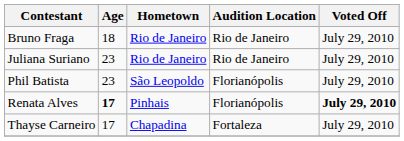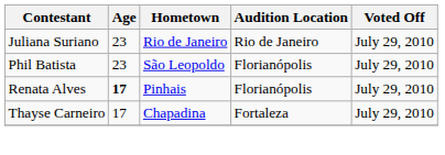 <table class="wikitable" style="font-size: 90%;">
 <tr>
 <th>Contestant</th>
 <th>Age</th>
 <th>Hometown</th>
 <th>Audition Location</th>
 <th>Voted Off</th>
-</tr>
-<tr>
-<td>Bruno Fraga</td>
-<td>18</td>
-<td><a href='#'>Rio de Janeiro</a></td>
-<td>Rio de Janeiro</td>
-<td>July 29, 2010</td>
 </tr>
 <tr>
 <td>Juliana Suriano</td>
 <td>23</td>
 <td><a href='#'>Rio de Janeiro</a></td>
 <td>Rio de Janeiro</td>
 <td>July 29, 2010</td>
 </tr>
 <tr>
 <td>Phil Batista</td>
 <td>23</td>
 <td><a href='#'>São Leopoldo</a></td>
 <td>Florianópolis</td>
 <td>July 29, 2010</td>
 </tr>
 <tr>
 <td>Renata Alves</td>
 <td><strong>17</strong></td>
 <td><a href='#'>Pinhais</a></td>
 <td>Florianópolis</td>
-<td><strong>July 29, 2010</strong></td>
+<td>July 29, 2010</td>
 </tr>
 <tr>
 <td>Thayse Carneiro</td>
 <td>17</td>
 <td><a href='#'>Chapadina</a></td>
 <td>Fortaleza</td>
 <td>July 29, 2010</td>
 </tr>
 <tr>
 </tr>
 </table>
